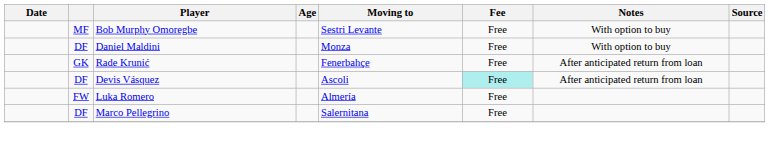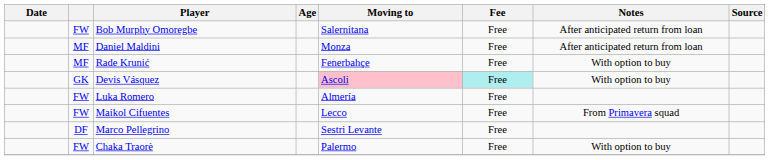 <table class="wikitable sortable">
 <tr>
 <th style="width:90px">Date</th>
 <th style="width:30px"></th>
 <th style="width:300px">Player</th>
 <th style="width:20px">Age</th>
 <th style="width:210px">Moving to</th>
 <th style="width:100px">Fee</th>
 <th style="width:290px" class="unsortable">Notes</th>
 <th style="width:35px">Source</th>
 </tr>
 <tr>
 <td></td>
-<td style="text-align:center"><a href='#'>MF</a></td>
+<td style="text-align:center"><a href='#'>FW</a></td>
 <td>  <a href='#'>Bob Murphy Omoregbe</a></td>
 <td style="text-align:center"></td>
-<td> <a href='#'>Sestri Levante</a></td>
+<td> <a href='#'>Salernitana</a></td>
 <td style="text-align:center">Free</td>
-<td style="text-align:center">With option to buy</td>
+<td style="text-align:center">After anticipated return from loan</td>
 <td></td>
 </tr>
 <tr>
 <td></td>
-<td align=center><a href='#'>DF</a></td>
+<td style="text-align:center"><a href='#'>MF</a></td>
 <td> <a href='#'>Daniel Maldini</a></td>
 <td style="text-align:center"></td>
 <td> <a href='#'>Monza</a></td>
+<td style="text-align:center">Free</td>
+<td style="text-align:center">After anticipated return from loan</td>
+<td></td>
+</tr>
+<tr>
+<td></td>
+<td style="text-align:center"><a href='#'>MF</a></td>
+<td> <a href='#'>Rade Krunić</a></td>
+<td style="text-align:center"></td>
+<td> <a href='#'>Fenerbahçe</a></td>
 <td style="text-align:center">Free</td>
 <td style="text-align:center">With option to buy</td>
 <td></td>
 </tr>
 <tr>
 <td></td>
 <td style="text-align:center"><a href='#'>GK</a></td>
-<td> <a href='#'>Rade Krunić</a></td>
-<td style="text-align:center"></td>
-<td> <a href='#'>Fenerbahçe</a></td>
-<td style="text-align:center">Free</td>
-<td style="text-align:center">After anticipated return from loan</td>
-<td></td>
-</tr>
-<tr>
-<td></td>
-<td align=center><a href='#'>DF</a></td>
 <td> <a href='#'>Devis Vásquez</a></td>
 <td style="text-align:center"></td>
-<td> <a href='#'>Ascoli</a></td>
+<td style="background: pink;"> <a href='#'>Ascoli</a></td>
 <td style="background: paleturquoise; text-align:center">Free</td>
-<td style="text-align:center">After anticipated return from loan</td>
+<td style="text-align:center">With option to buy</td>
 <td></td>
 </tr>
 <tr>
 <td></td>
 <td style="text-align:center"><a href='#'>FW</a></td>
 <td> <a href='#'>Luka Romero</a></td>
 <td style="text-align:center"></td>
 <td> <a href='#'>Almería</a></td>
 <td style="text-align:center">Free</td>
 <td style="text-align:center"></td>
 <td></td>
 </tr>
 <tr>
 <td></td>
+<td style="text-align:center"><a href='#'>FW</a></td>
+<td>  <a href='#'>Maikol Cifuentes</a></td>
+<td style="text-align:center"></td>
+<td> <a href='#'>Lecco</a></td>
+<td style="text-align:center">Free</td>
+<td style="text-align:center">From <a href='#'>Primavera</a> squad</td>
+<td></td>
+</tr>
+<tr>
+<td></td>
 <td align=center><a href='#'>DF</a></td>
 <td> <a href='#'>Marco Pellegrino</a></td>
 <td align=center></td>
-<td> <a href='#'>Salernitana</a></td>
+<td> <a href='#'>Sestri Levante</a></td>
 <td align=center>Free</td>
 <td align=center></td>
 <td></td>
 </tr>
 <tr>
+<td></td>
+<td align=center><a href='#'>FW</a></td>
+<td> <a href='#'>Chaka Traorè</a></td>
+<td align=center></td>
+<td> <a href='#'>Palermo</a></td>
+<td align=center>Free</td>
+<td align=center>With option to buy</td>
+<td></td>
+</tr>
+<tr>
 </tr>
 </table>
